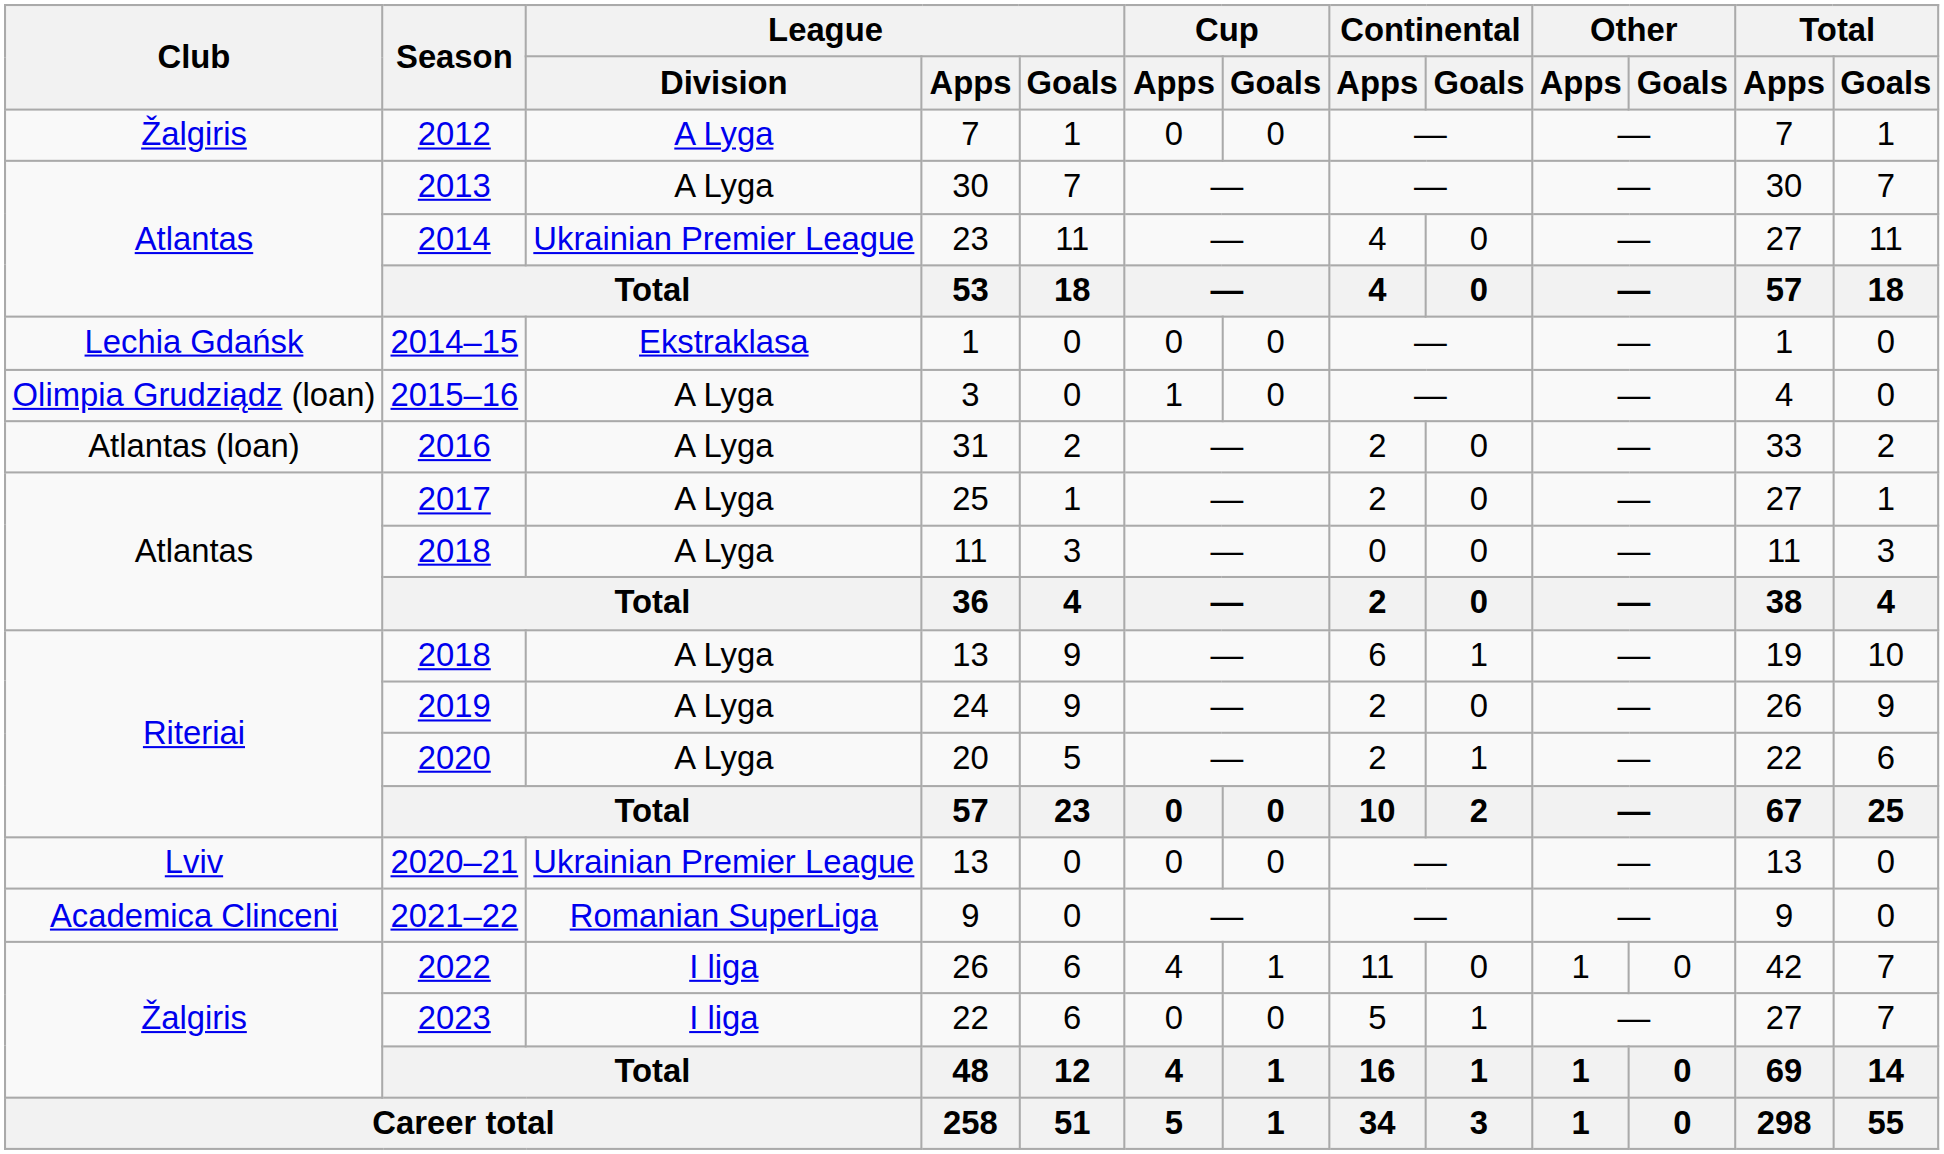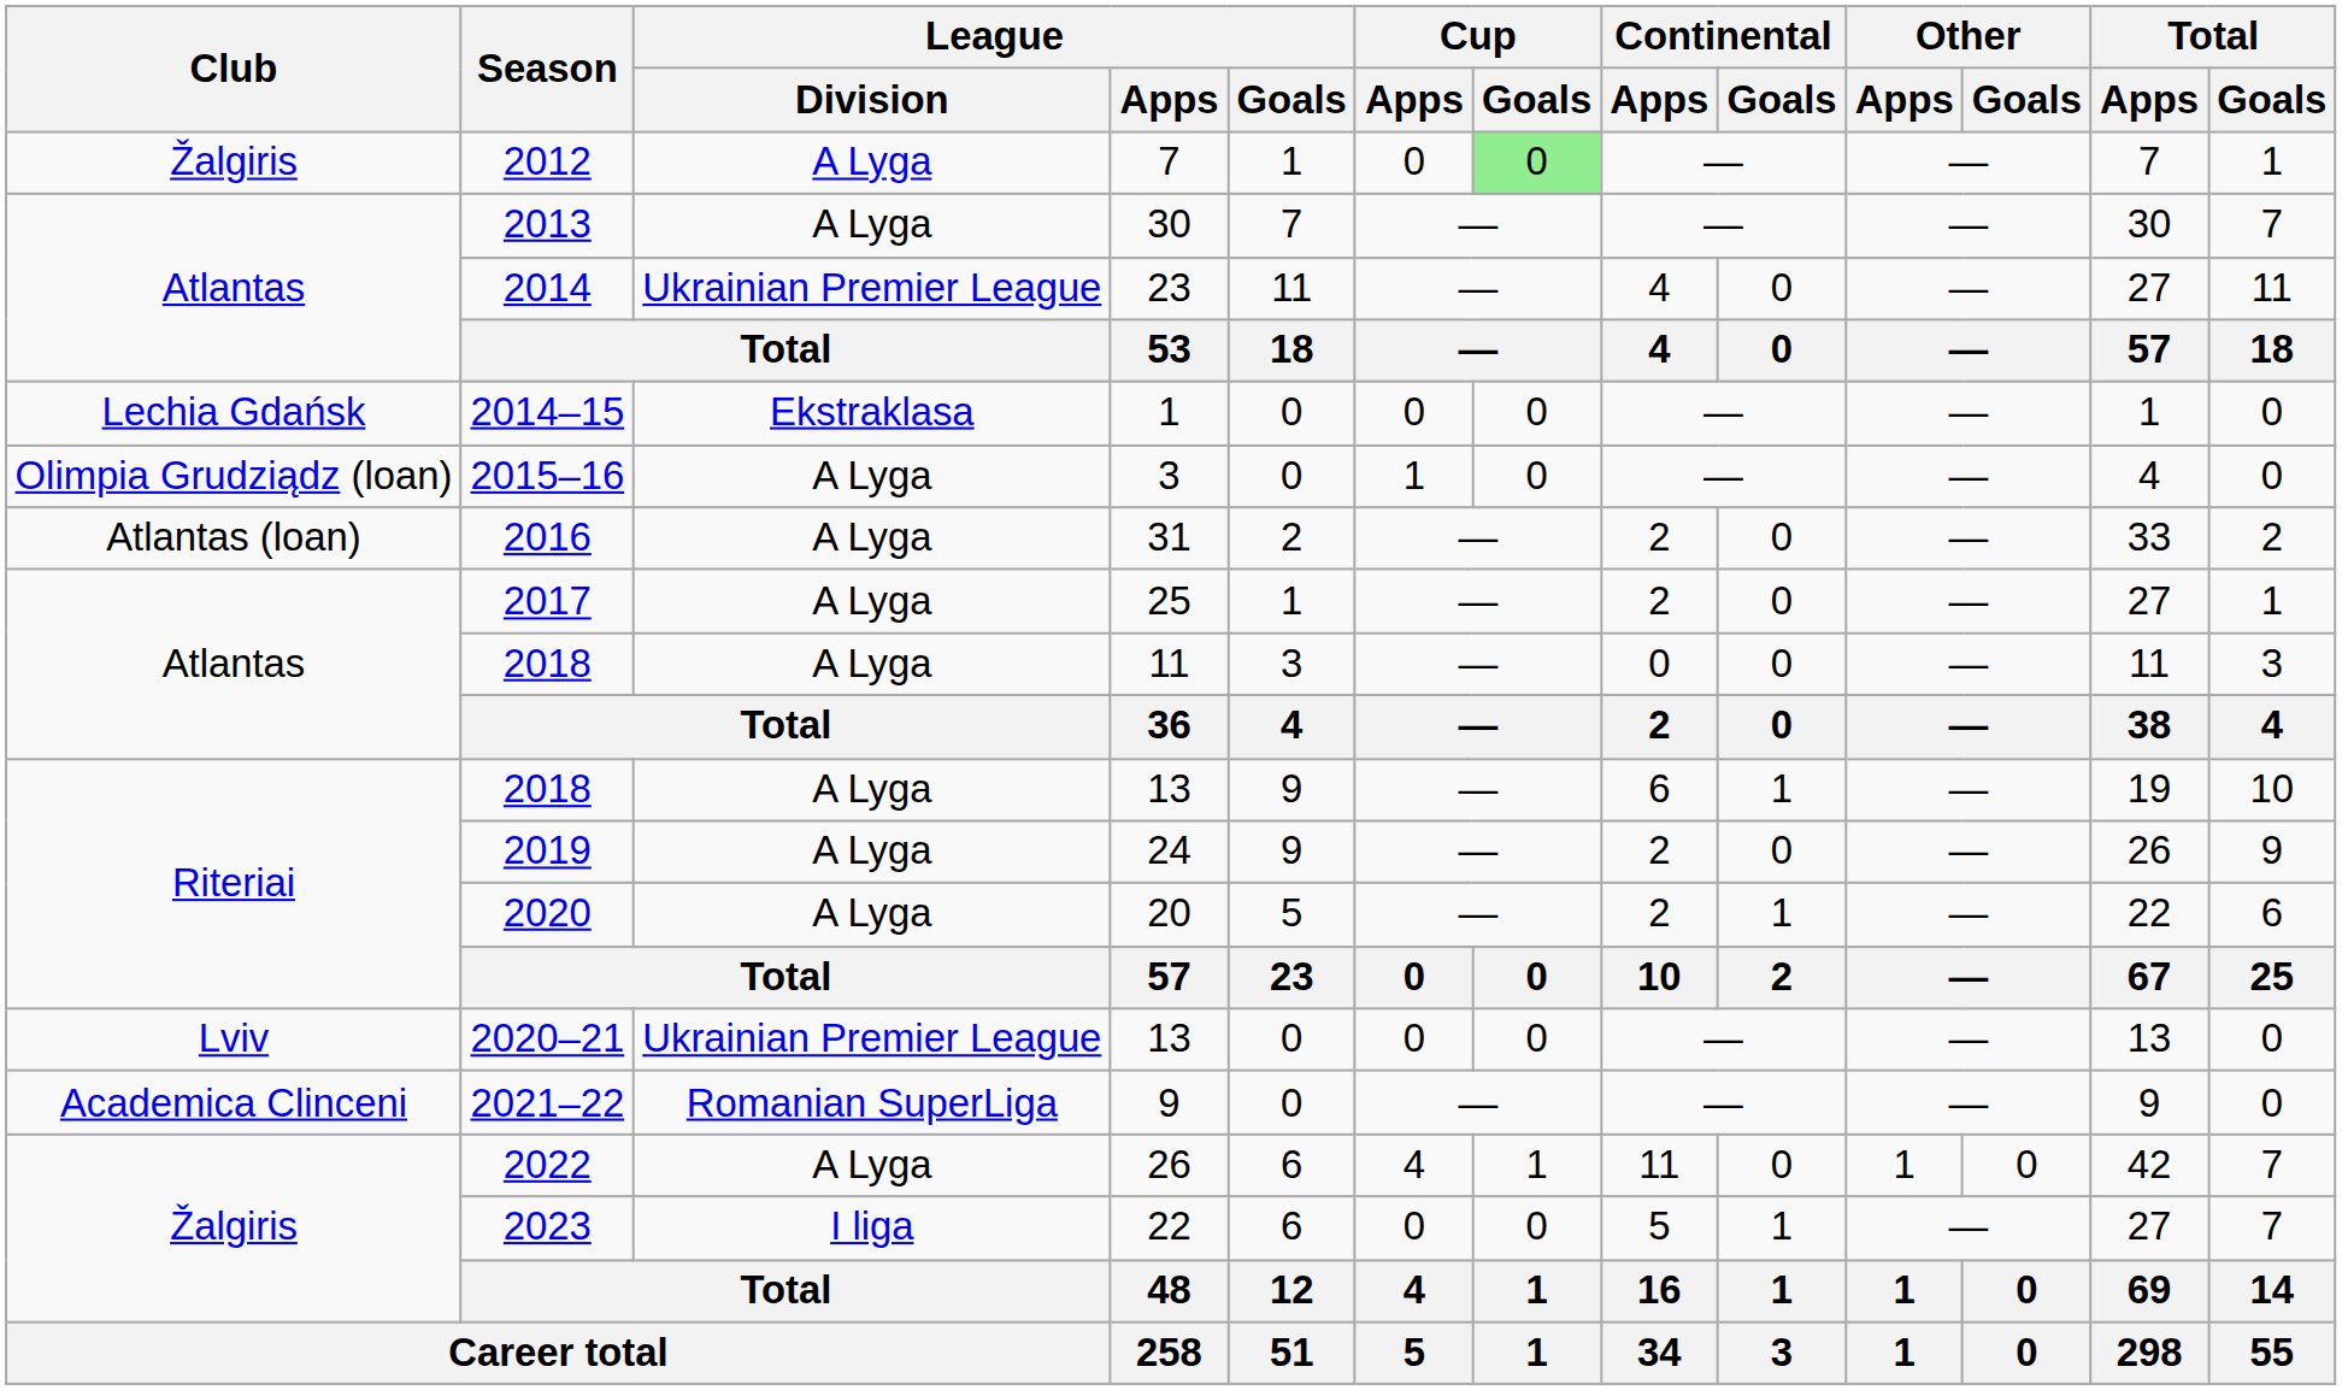 <table class="wikitable" style="text-align:center">
 <tr>
 <th rowspan="2">Club</th>
 <th rowspan="2">Season</th>
 <th colspan="3">League</th>
 <th colspan="2">Cup</th>
 <th colspan="2">Continental</th>
 <th colspan="2">Other</th>
 <th colspan="2">Total</th>
 </tr>
 <tr>
 <th>Division</th>
 <th>Apps</th>
 <th>Goals</th>
 <th>Apps</th>
 <th>Goals</th>
 <th>Apps</th>
 <th>Goals</th>
 <th>Apps</th>
 <th>Goals</th>
 <th>Apps</th>
 <th>Goals</th>
 </tr>
 <tr>
 <td><a href='#'>Žalgiris</a></td>
 <td><a href='#'>2012</a></td>
 <td><a href='#'>A Lyga</a></td>
 <td>7</td>
 <td>1</td>
 <td>0</td>
-<td>0</td>
+<td style="background: lightgreen;">0</td>
 <td colspan=2>—</td>
 <td colspan=2>—</td>
 <td>7</td>
 <td>1</td>
 </tr>
 <tr>
 <td rowspan=3><a href='#'>Atlantas</a></td>
 <td><a href='#'>2013</a></td>
 <td>A Lyga</td>
 <td>30</td>
 <td>7</td>
 <td colspan=2>—</td>
 <td colspan=2>—</td>
 <td colspan=2>—</td>
 <td>30</td>
 <td>7</td>
 </tr>
 <tr>
 <td><a href='#'>2014</a></td>
 <td><a href='#'>Ukrainian Premier League</a></td>
 <td>23</td>
 <td>11</td>
 <td colspan=2>—</td>
 <td>4</td>
 <td>0</td>
 <td colspan=2>—</td>
 <td>27</td>
 <td>11</td>
 </tr>
 <tr>
 <th colspan=2>Total</th>
 <th>53</th>
 <th>18</th>
 <th colspan=2>—</th>
 <th>4</th>
 <th>0</th>
 <th colspan=2>—</th>
 <th>57</th>
 <th>18</th>
 </tr>
 <tr>
 <td><a href='#'>Lechia Gdańsk</a></td>
 <td><a href='#'>2014–15</a></td>
 <td><a href='#'>Ekstraklasa</a></td>
 <td>1</td>
 <td>0</td>
 <td>0</td>
 <td>0</td>
 <td colspan=2>—</td>
 <td colspan=2>—</td>
 <td>1</td>
 <td>0</td>
 </tr>
 <tr>
 <td><a href='#'>Olimpia Grudziądz</a> (loan)</td>
 <td><a href='#'>2015–16</a></td>
 <td>A Lyga</td>
 <td>3</td>
 <td>0</td>
 <td>1</td>
 <td>0</td>
 <td colspan=2>—</td>
 <td colspan=2>—</td>
 <td>4</td>
 <td>0</td>
 </tr>
 <tr>
 <td>Atlantas (loan)</td>
 <td><a href='#'>2016</a></td>
 <td>A Lyga</td>
 <td>31</td>
 <td>2</td>
 <td colspan=2>—</td>
 <td>2</td>
 <td>0</td>
 <td colspan=2>—</td>
 <td>33</td>
 <td>2</td>
 </tr>
 <tr>
 <td rowspan="3">Atlantas</td>
 <td><a href='#'>2017</a></td>
 <td>A Lyga</td>
 <td>25</td>
 <td>1</td>
 <td colspan=2>—</td>
 <td>2</td>
 <td>0</td>
 <td colspan=2>—</td>
 <td>27</td>
 <td>1</td>
 </tr>
 <tr>
 <td><a href='#'>2018</a></td>
 <td>A Lyga</td>
 <td>11</td>
 <td>3</td>
 <td colspan=2>—</td>
 <td>0</td>
 <td>0</td>
 <td colspan=2>—</td>
 <td>11</td>
 <td>3</td>
 </tr>
 <tr>
 <th colspan=2>Total</th>
 <th>36</th>
 <th>4</th>
 <th colspan=2>—</th>
 <th>2</th>
 <th>0</th>
 <th colspan=2>—</th>
 <th>38</th>
 <th>4</th>
 </tr>
 <tr>
 <td rowspan="4"><a href='#'>Riteriai</a></td>
 <td><a href='#'>2018</a></td>
 <td>A Lyga</td>
 <td>13</td>
 <td>9</td>
 <td colspan=2>—</td>
 <td>6</td>
 <td>1</td>
 <td colspan=2>—</td>
 <td>19</td>
 <td>10</td>
 </tr>
 <tr>
 <td><a href='#'>2019</a></td>
 <td>A Lyga</td>
 <td>24</td>
 <td>9</td>
 <td colspan=2>—</td>
 <td>2</td>
 <td>0</td>
 <td colspan=2>—</td>
 <td>26</td>
 <td>9</td>
 </tr>
 <tr>
 <td><a href='#'>2020</a></td>
 <td>A Lyga</td>
 <td>20</td>
 <td>5</td>
 <td colspan=2>—</td>
 <td>2</td>
 <td>1</td>
 <td colspan=2>—</td>
 <td>22</td>
 <td>6</td>
 </tr>
 <tr>
 <th colspan=2>Total</th>
 <th>57</th>
 <th>23</th>
 <th>0</th>
 <th>0</th>
 <th>10</th>
 <th>2</th>
 <th colspan=2>—</th>
 <th>67</th>
 <th>25</th>
 </tr>
 <tr>
 <td><a href='#'>Lviv</a></td>
 <td><a href='#'>2020–21</a></td>
 <td><a href='#'>Ukrainian Premier League</a></td>
 <td>13</td>
 <td>0</td>
 <td>0</td>
 <td>0</td>
 <td colspan=2>—</td>
 <td colspan=2>—</td>
 <td>13</td>
 <td>0</td>
 </tr>
 <tr>
 <td><a href='#'>Academica Clinceni</a></td>
 <td><a href='#'>2021–22</a></td>
 <td><a href='#'>Romanian SuperLiga</a></td>
 <td>9</td>
 <td>0</td>
 <td colspan=2>—</td>
 <td colspan=2>—</td>
 <td colspan=2>—</td>
 <td>9</td>
 <td>0</td>
 </tr>
 <tr>
 <td rowspan="3"><a href='#'>Žalgiris</a></td>
 <td><a href='#'>2022</a></td>
-<td><a href='#'>I liga</a></td>
+<td>A Lyga</td>
 <td>26</td>
 <td>6</td>
 <td>4</td>
 <td>1</td>
 <td>11</td>
 <td>0</td>
 <td>1</td>
 <td>0</td>
 <td>42</td>
 <td>7</td>
 </tr>
 <tr>
 <td><a href='#'>2023</a></td>
 <td><a href='#'>I liga</a></td>
 <td>22</td>
 <td>6</td>
 <td>0</td>
 <td>0</td>
 <td>5</td>
 <td>1</td>
 <td colspan=2>—</td>
 <td>27</td>
 <td>7</td>
 </tr>
 <tr>
 <th colspan=2>Total</th>
 <th>48</th>
 <th>12</th>
 <th>4</th>
 <th>1</th>
 <th>16</th>
 <th>1</th>
 <th>1</th>
 <th>0</th>
 <th>69</th>
 <th>14</th>
 </tr>
 <tr>
 <th colspan=3>Career total</th>
 <th>258</th>
 <th>51</th>
 <th>5</th>
 <th>1</th>
 <th>34</th>
 <th>3</th>
 <th>1</th>
 <th>0</th>
 <th>298</th>
 <th>55</th>
 </tr>
 </table>
